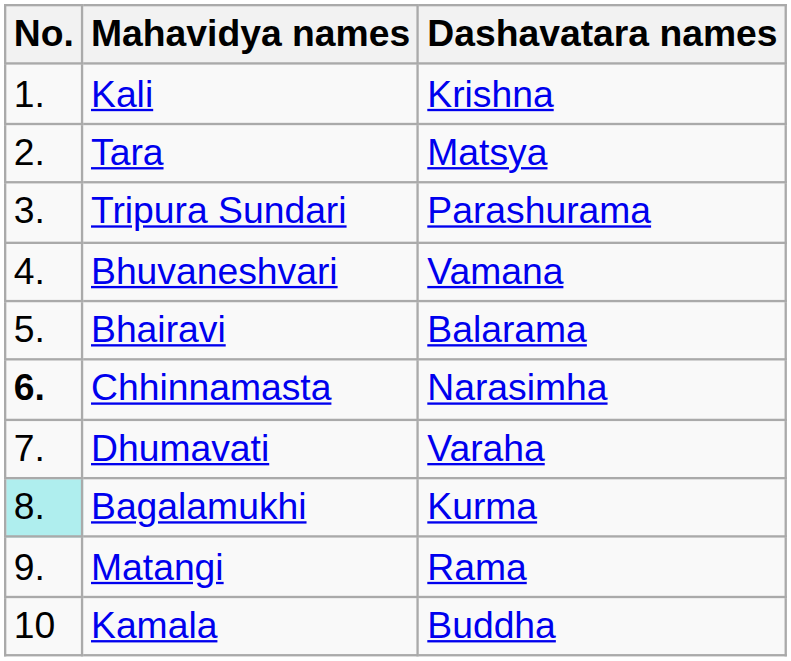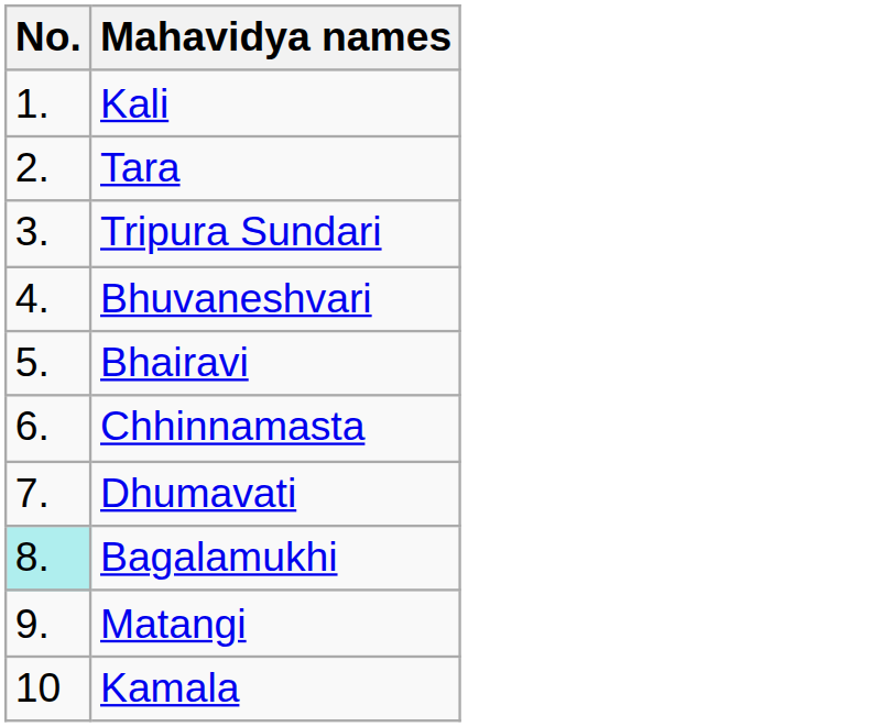 <table class="wikitable">
 <tr>
 <th>No.</th>
 <th>Mahavidya names</th>
-<th>Dashavatara names</th>
 </tr>
 <tr>
 <td>1.</td>
 <td><a href='#'>Kali</a></td>
-<td><a href='#'>Krishna</a></td>
 </tr>
 <tr>
 <td>2.</td>
 <td><a href='#'>Tara</a></td>
-<td><a href='#'>Matsya</a></td>
 </tr>
 <tr>
 <td>3.</td>
 <td><a href='#'>Tripura Sundari</a></td>
-<td><a href='#'>Parashurama</a></td>
 </tr>
 <tr>
 <td>4.</td>
 <td><a href='#'>Bhuvaneshvari</a></td>
-<td><a href='#'>Vamana</a></td>
 </tr>
 <tr>
 <td>5.</td>
 <td><a href='#'>Bhairavi</a></td>
-<td><a href='#'>Balarama</a></td>
 </tr>
 <tr>
-<td><strong>6.</strong></td>
+<td>6.</td>
 <td><a href='#'>Chhinnamasta</a></td>
-<td><a href='#'>Narasimha</a></td>
 </tr>
 <tr>
 <td>7.</td>
 <td><a href='#'>Dhumavati</a></td>
-<td><a href='#'>Varaha</a></td>
 </tr>
 <tr>
 <td style="background: paleturquoise;">8.</td>
 <td><a href='#'>Bagalamukhi</a></td>
-<td><a href='#'>Kurma</a></td>
 </tr>
 <tr>
 <td>9.</td>
 <td><a href='#'>Matangi</a></td>
-<td><a href='#'>Rama</a></td>
 </tr>
 <tr>
 <td>10</td>
 <td><a href='#'>Kamala</a></td>
-<td><a href='#'>Buddha</a></td>
 </tr>
 </table>
